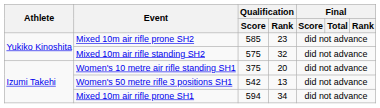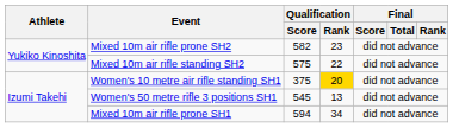 <table class=wikitable style="font-size:90%">
 <tr>
 <th rowspan="2">Athlete</th>
 <th rowspan="2">Event</th>
 <th colspan="2">Qualification</th>
 <th colspan="3">Final</th>
 </tr>
 <tr>
 <th>Score</th>
 <th>Rank</th>
 <th>Score</th>
 <th>Total</th>
 <th>Rank</th>
 </tr>
 <tr>
 <td rowspan="2"><a href='#'>Yukiko Kinoshita</a></td>
 <td><a href='#'>Mixed 10m air rifle prone SH2</a></td>
-<td align=center>585</td>
+<td align=center>582</td>
 <td align=center>23</td>
 <td align=center colspan="3">did not advance</td>
 </tr>
 <tr>
 <td><a href='#'>Mixed 10m air rifle standing SH2</a></td>
 <td align=center>575</td>
-<td align=center>32</td>
+<td align=center>22</td>
 <td align=center colspan="3">did not advance</td>
 </tr>
 <tr>
 <td rowspan="3"><a href='#'>Izumi Takehi</a></td>
 <td><a href='#'>Women's 10 metre air rifle standing SH1</a></td>
 <td align=center>375</td>
-<td align=center>20</td>
+<td align=center style="background: gold;">20</td>
 <td align=center colspan="3">did not advance</td>
 </tr>
 <tr>
 <td><a href='#'>Women's 50 metre rifle 3 positions SH1</a></td>
-<td align=center>542</td>
+<td align=center>545</td>
 <td align=center>13</td>
 <td align=center colspan="3">did not advance</td>
 </tr>
 <tr>
 <td><a href='#'>Mixed 10m air rifle prone SH1</a></td>
 <td align=center>594</td>
 <td align=center>34</td>
 <td align=center colspan="3">did not advance</td>
 </tr>
 </table>
